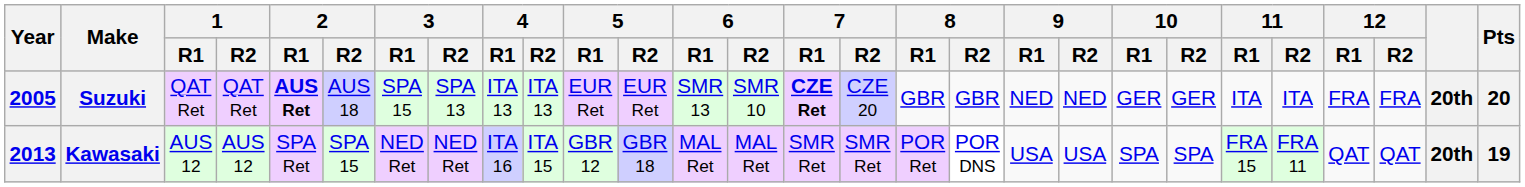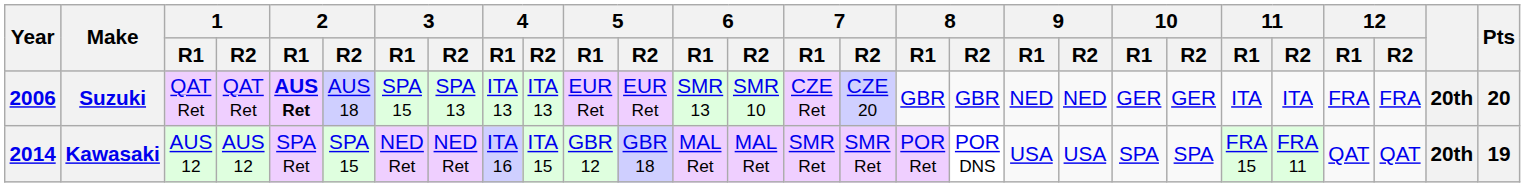 <table class="wikitable" style="text-align:center; font-size:90%">
 <tr>
 <th valign="middle" rowspan=2>Year</th>
 <th valign="middle" rowspan=2>Make</th>
 <th colspan=2>1</th>
 <th colspan=2>2</th>
 <th colspan=2>3</th>
 <th colspan=2>4</th>
 <th colspan=2>5</th>
 <th colspan=2>6</th>
 <th colspan=2>7</th>
 <th colspan=2>8</th>
 <th colspan=2>9</th>
 <th colspan=2>10</th>
 <th colspan=2>11</th>
 <th colspan=2>12</th>
 <th rowspan=2></th>
 <th rowspan=2>Pts</th>
 </tr>
 <tr>
 <th>R1</th>
 <th>R2</th>
 <th>R1</th>
 <th>R2</th>
 <th>R1</th>
 <th>R2</th>
 <th>R1</th>
 <th>R2</th>
 <th>R1</th>
 <th>R2</th>
 <th>R1</th>
 <th>R2</th>
 <th>R1</th>
 <th>R2</th>
 <th>R1</th>
 <th>R2</th>
 <th>R1</th>
 <th>R2</th>
 <th>R1</th>
 <th>R2</th>
 <th>R1</th>
 <th>R2</th>
 <th>R1</th>
 <th>R2</th>
 </tr>
 <tr>
-<th><a href='#'>2005</a></th>
+<th><a href='#'>2006</a></th>
 <th><a href='#'>Suzuki</a></th>
 <td style="background:#EFCFFF;"><a href='#'>QAT</a><br><small>Ret</small></td>
 <td style="background:#EFCFFF;"><a href='#'>QAT</a><br><small>Ret</small></td>
 <td style="background:#EFCFFF;"><strong><a href='#'>AUS</a><br><small>Ret</small></strong></td>
 <td style="background:#CFCFFF;"><a href='#'>AUS</a><br><small>18</small></td>
 <td style="background:#DFFFDF;"><a href='#'>SPA</a><br><small>15</small></td>
 <td style="background:#DFFFDF;"><a href='#'>SPA</a><br><small>13</small></td>
 <td style="background:#DFFFDF;"><a href='#'>ITA</a><br><small>13</small></td>
 <td style="background:#DFFFDF;"><a href='#'>ITA</a><br><small>13</small></td>
 <td style="background:#EFCFFF;"><a href='#'>EUR</a><br><small>Ret</small></td>
 <td style="background:#EFCFFF;"><a href='#'>EUR</a><br><small>Ret</small></td>
 <td style="background:#DFFFDF;"><a href='#'>SMR</a><br><small>13</small></td>
 <td style="background:#DFFFDF;"><a href='#'>SMR</a><br><small>10</small></td>
-<td style="background:#EFCFFF;"><strong><a href='#'>CZE</a><br><small>Ret</small></strong></td>
+<td style="background:#EFCFFF;"><a href='#'>CZE</a><br><small>Ret</small></td>
 <td style="background:#CFCFFF;"><a href='#'>CZE</a><br><small>20</small></td>
 <td><a href='#'>GBR</a></td>
 <td><a href='#'>GBR</a></td>
 <td><a href='#'>NED</a></td>
 <td><a href='#'>NED</a></td>
 <td><a href='#'>GER</a></td>
 <td><a href='#'>GER</a></td>
 <td><a href='#'>ITA</a></td>
 <td><a href='#'>ITA</a></td>
 <td><a href='#'>FRA</a></td>
 <td><a href='#'>FRA</a></td>
 <th>20th</th>
 <th>20</th>
 </tr>
 <tr>
-<th><a href='#'>2013</a></th>
+<th><a href='#'>2014</a></th>
 <th><a href='#'>Kawasaki</a></th>
 <td style="background:#dfffdf;"><a href='#'>AUS</a><br><small>12</small></td>
 <td style="background:#dfffdf;"><a href='#'>AUS</a><br><small>12</small></td>
 <td style="background:#EFCFFF;"><a href='#'>SPA</a><br><small>Ret</small></td>
 <td style="background:#dfffdf;"><a href='#'>SPA</a><br><small>15</small></td>
 <td style="background:#EFCFFF;"><a href='#'>NED</a><br><small>Ret</small></td>
 <td style="background:#EFCFFF;"><a href='#'>NED</a><br><small>Ret</small></td>
 <td style="background:#CFCFFF;"><a href='#'>ITA</a><br><small>16</small></td>
 <td style="background:#dfffdf;"><a href='#'>ITA</a><br><small>15</small></td>
 <td style="background:#dfffdf;"><a href='#'>GBR</a><br><small>12</small></td>
 <td style="background:#CFCFFF;"><a href='#'>GBR</a><br><small>18</small></td>
 <td style="background:#EFCFFF;"><a href='#'>MAL</a><br><small>Ret</small></td>
 <td style="background:#EFCFFF;"><a href='#'>MAL</a><br><small>Ret</small></td>
 <td style="background:#EFCFFF;"><a href='#'>SMR</a><br><small>Ret</small></td>
 <td style="background:#EFCFFF;"><a href='#'>SMR</a><br><small>Ret</small></td>
 <td style="background:#EFCFFF;"><a href='#'>POR</a><br><small>Ret</small></td>
 <td style="background:#FFFFFF;"><a href='#'>POR</a><br><small>DNS</small></td>
 <td><a href='#'>USA</a></td>
 <td><a href='#'>USA</a></td>
 <td><a href='#'>SPA</a></td>
 <td><a href='#'>SPA</a></td>
 <td style="background:#dfffdf;"><a href='#'>FRA</a><br><small>15</small></td>
 <td style="background:#dfffdf;"><a href='#'>FRA</a><br><small>11</small></td>
 <td><a href='#'>QAT</a></td>
 <td><a href='#'>QAT</a></td>
 <th>20th</th>
 <th>19</th>
 </tr>
 </table>
